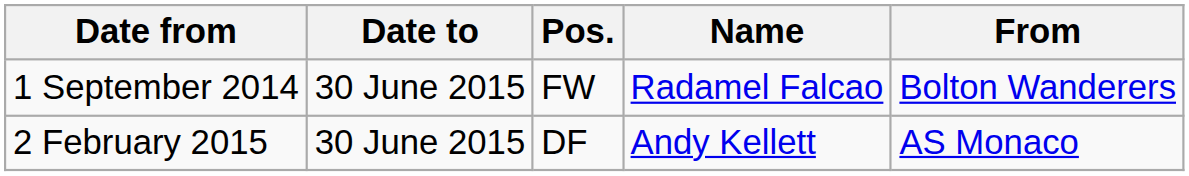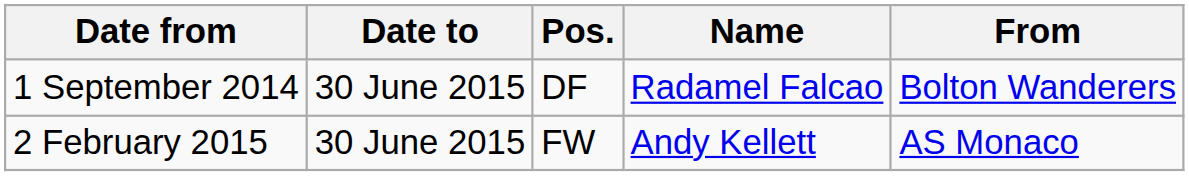 <table class="wikitable">
 <tr>
 <th>Date from</th>
 <th>Date to</th>
 <th>Pos.</th>
 <th>Name</th>
 <th>From</th>
 </tr>
 <tr>
 <td>1 September 2014</td>
 <td>30 June 2015</td>
-<td>FW</td>
+<td>DF</td>
 <td> <a href='#'>Radamel Falcao</a></td>
 <td> <a href='#'>Bolton Wanderers</a></td>
 </tr>
 <tr>
 <td>2 February 2015</td>
 <td>30 June 2015</td>
-<td>DF</td>
+<td>FW</td>
 <td> <a href='#'>Andy Kellett</a></td>
 <td> <a href='#'>AS Monaco</a></td>
 </tr>
 </table>
